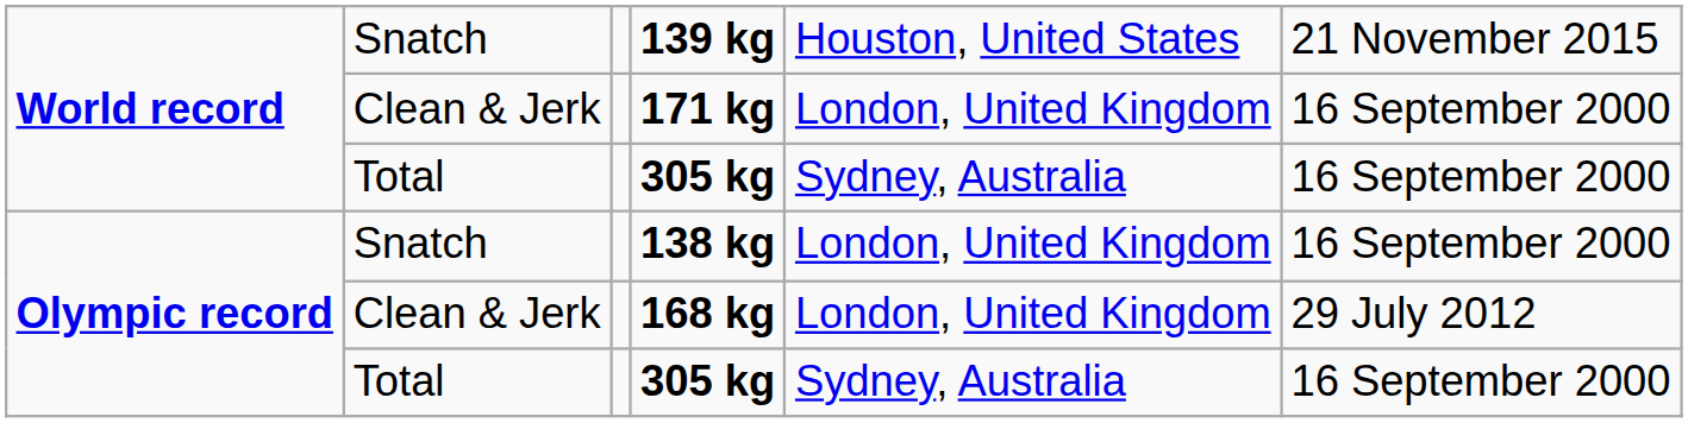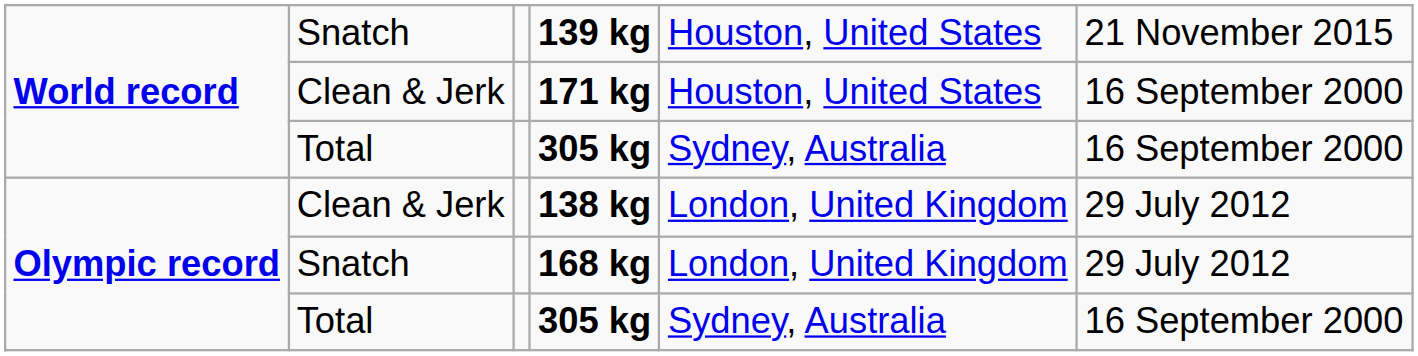 <table class="wikitable">
 <tr>
 <td rowspan=3><strong><a href='#'>World record</a></strong></td>
 <td>Snatch</td>
 <td></td>
 <td><strong>139 kg</strong></td>
 <td><a href='#'>Houston</a>, <a href='#'>United States</a></td>
 <td>21 November 2015</td>
 </tr>
 <tr>
 <td>Clean & Jerk</td>
 <td></td>
 <td><strong>171 kg</strong></td>
-<td><a href='#'>London</a>, <a href='#'>United Kingdom</a></td>
+<td><a href='#'>Houston</a>, <a href='#'>United States</a></td>
 <td>16 September 2000</td>
 </tr>
 <tr>
 <td>Total</td>
 <td></td>
 <td><strong>305 kg</strong></td>
 <td><a href='#'>Sydney</a>, <a href='#'>Australia</a></td>
 <td>16 September 2000</td>
 </tr>
 <tr>
 <td rowspan=3><strong><a href='#'>Olympic record</a></strong></td>
-<td>Snatch</td>
+<td>Clean & Jerk</td>
 <td></td>
 <td><strong>138 kg</strong></td>
 <td><a href='#'>London</a>, <a href='#'>United Kingdom</a></td>
-<td>16 September 2000</td>
+<td>29 July 2012</td>
 </tr>
 <tr>
-<td>Clean & Jerk</td>
+<td>Snatch</td>
 <td></td>
 <td><strong>168 kg</strong></td>
 <td><a href='#'>London</a>, <a href='#'>United Kingdom</a></td>
 <td>29 July 2012</td>
 </tr>
 <tr>
 <td>Total</td>
 <td></td>
 <td><strong>305 kg</strong></td>
 <td><a href='#'>Sydney</a>, <a href='#'>Australia</a></td>
 <td>16 September 2000</td>
 </tr>
 </table>
